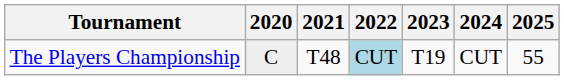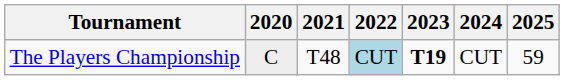 <table class="wikitable" style="font-size:95%;text-align:center;">
 <tr>
 <th>Tournament</th>
 <th>2020</th>
 <th>2021</th>
 <th>2022</th>
 <th>2023</th>
 <th>2024</th>
 <th>2025</th>
 </tr>
 <tr>
 <td align=left><a href='#'>The Players Championship</a></td>
 <td style="background:#eeeeee;">C</td>
 <td>T48</td>
 <td style="background: lightblue;">CUT</td>
-<td>T19</td>
+<td><strong>T19</strong></td>
 <td>CUT</td>
-<td>55</td>
+<td>59</td>
 </tr>
 </table>
